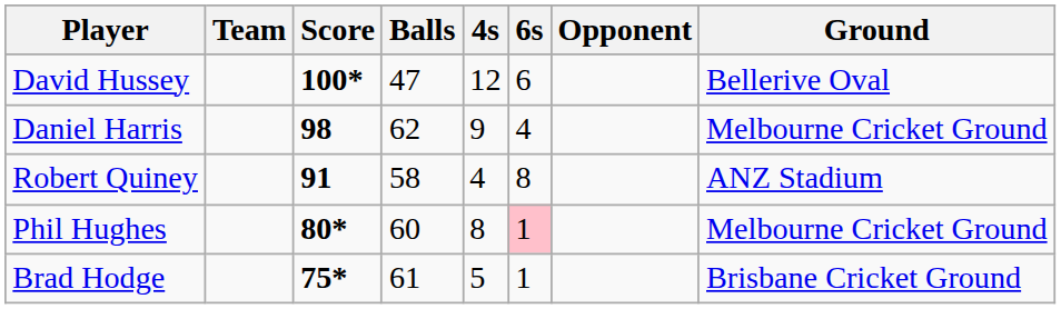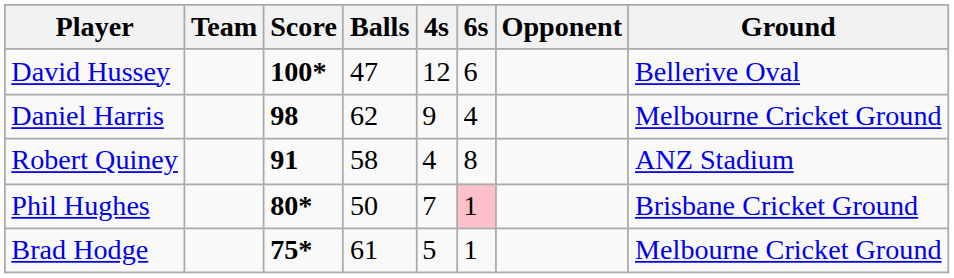 <table class="wikitable">
 <tr>
 <th>Player</th>
 <th>Team</th>
 <th>Score</th>
 <th>Balls</th>
 <th>4s</th>
 <th>6s</th>
 <th>Opponent</th>
 <th>Ground</th>
 </tr>
 <tr>
 <td><a href='#'>David Hussey</a></td>
 <td></td>
 <td><strong>100*</strong></td>
 <td>47</td>
 <td>12</td>
 <td>6</td>
 <td></td>
 <td><a href='#'>Bellerive Oval</a></td>
 </tr>
 <tr>
 <td><a href='#'>Daniel Harris</a></td>
 <td></td>
 <td><strong>98</strong></td>
 <td>62</td>
 <td>9</td>
 <td>4</td>
 <td></td>
 <td><a href='#'>Melbourne Cricket Ground</a></td>
 </tr>
 <tr>
 <td><a href='#'>Robert Quiney</a></td>
 <td></td>
 <td><strong>91</strong></td>
 <td>58</td>
 <td>4</td>
 <td>8</td>
 <td></td>
 <td><a href='#'>ANZ Stadium</a></td>
 </tr>
 <tr>
 <td><a href='#'>Phil Hughes</a></td>
 <td></td>
 <td><strong>80*</strong></td>
-<td>60</td>
-<td>8</td>
+<td>50</td>
+<td>7</td>
 <td style="background: pink;">1</td>
 <td></td>
-<td><a href='#'>Melbourne Cricket Ground</a></td>
+<td><a href='#'>Brisbane Cricket Ground</a></td>
 </tr>
 <tr>
 <td><a href='#'>Brad Hodge</a></td>
 <td></td>
 <td><strong>75*</strong></td>
 <td>61</td>
 <td>5</td>
 <td>1</td>
 <td></td>
-<td><a href='#'>Brisbane Cricket Ground</a></td>
+<td><a href='#'>Melbourne Cricket Ground</a></td>
 </tr>
 </table>
